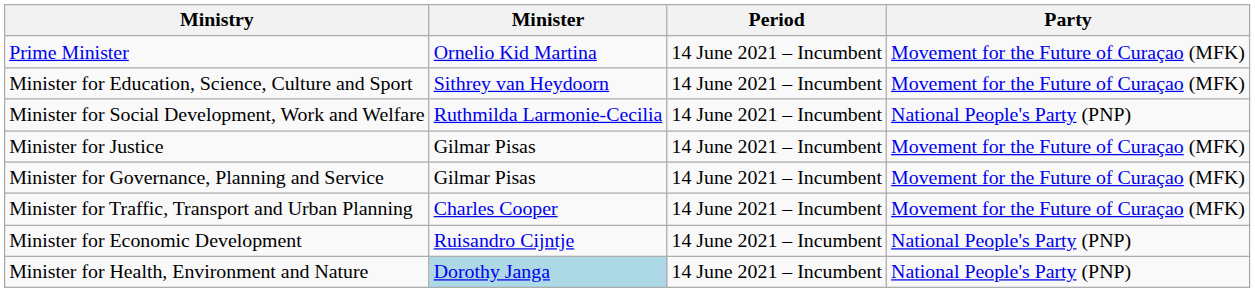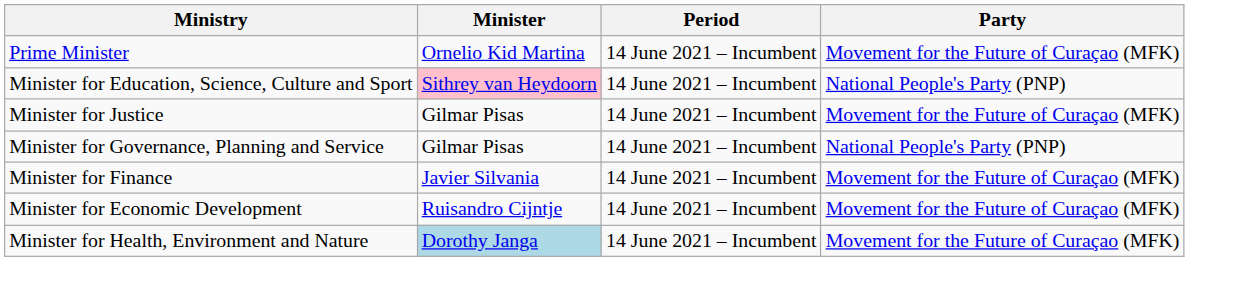 <table class="wikitable">
 <tr>
 <th>Ministry</th>
 <th>Minister</th>
 <th>Period</th>
 <th>Party</th>
 </tr>
 <tr>
 <td><a href='#'>Prime Minister</a></td>
 <td><a href='#'>Ornelio Kid Martina</a></td>
 <td>14 June 2021 – Incumbent</td>
 <td><a href='#'>Movement for the Future of Curaçao</a> (MFK)</td>
 </tr>
 <tr>
 <td>Minister for Education, Science, Culture and Sport</td>
-<td><a href='#'>Sithrey van Heydoorn</a></td>
-<td>14 June 2021 – Incumbent</td>
-<td><a href='#'>Movement for the Future of Curaçao</a> (MFK)</td>
-</tr>
-<tr>
-<td>Minister for Social Development, Work and Welfare</td>
-<td><a href='#'>Ruthmilda Larmonie-Cecilia</a></td>
+<td style="background: pink;"><a href='#'>Sithrey van Heydoorn</a></td>
 <td>14 June 2021 – Incumbent</td>
 <td><a href='#'>National People's Party</a> (PNP)</td>
 </tr>
 <tr>
 <td>Minister for Justice</td>
 <td>Gilmar Pisas</td>
 <td>14 June 2021 – Incumbent</td>
 <td><a href='#'>Movement for the Future of Curaçao</a> (MFK)</td>
 </tr>
 <tr>
 <td>Minister for Governance, Planning and Service</td>
 <td>Gilmar Pisas</td>
 <td>14 June 2021 – Incumbent</td>
-<td><a href='#'>Movement for the Future of Curaçao</a> (MFK)</td>
+<td><a href='#'>National People's Party</a> (PNP)</td>
 </tr>
 <tr>
-<td>Minister for Traffic, Transport and Urban Planning</td>
-<td><a href='#'>Charles Cooper</a></td>
+<td>Minister for Finance</td>
+<td><a href='#'>Javier Silvania</a></td>
 <td>14 June 2021 – Incumbent</td>
 <td><a href='#'>Movement for the Future of Curaçao</a> (MFK)</td>
 </tr>
 <tr>
 <td>Minister for Economic Development</td>
 <td><a href='#'>Ruisandro Cijntje</a></td>
 <td>14 June 2021 – Incumbent</td>
-<td><a href='#'>National People's Party</a> (PNP)</td>
+<td><a href='#'>Movement for the Future of Curaçao</a> (MFK)</td>
 </tr>
 <tr>
 <td>Minister for Health, Environment and Nature</td>
 <td style="background: lightblue;"><a href='#'>Dorothy Janga</a></td>
 <td>14 June 2021 – Incumbent</td>
-<td><a href='#'>National People's Party</a> (PNP)</td>
+<td><a href='#'>Movement for the Future of Curaçao</a> (MFK)</td>
 </tr>
 </table>
